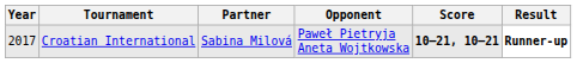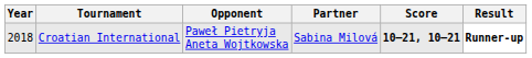 <table class="sortable wikitable" style="font-size: 90%;">
 <tr>
 <th>Year</th>
 <th>Tournament</th>
+<th>Opponent</th>
 <th>Partner</th>
-<th>Opponent</th>
 <th>Score</th>
 <th>Result</th>
 </tr>
 <tr style="background:#E9E9E9">
-<td align="center">2017</td>
+<td align="center">2018</td>
 <td align="left"><a href='#'>Croatian International</a></td>
+<td align="left"> <a href='#'>Paweł Pietryja</a><br> <a href='#'>Aneta Wojtkowska</a></td>
 <td align="left"> <a href='#'>Sabina Milová</a></td>
-<td align="left"> <a href='#'>Paweł Pietryja</a><br> <a href='#'>Aneta Wojtkowska</a></td>
 <td align="left"><strong>10–21, 10–21</strong></td>
 <td style="text-align:left; background:white"> <strong>Runner-up</strong></td>
 </tr>
 </table>
